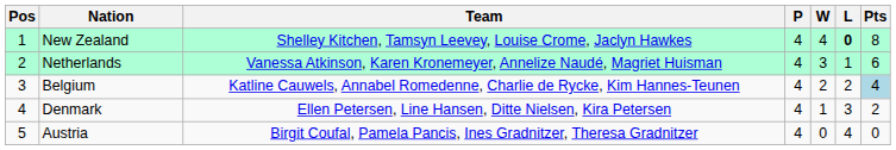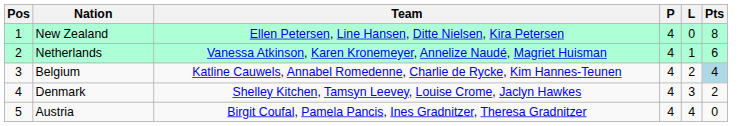 <table class="wikitable" style="font-size: 100%">
 <tr>
 <th width=20>Pos</th>
 <th width=150>Nation</th>
 <th width=650>Team</th>
 <th width=20>P</th>
-<th width=20>W</th>
 <th width=20>L</th>
 <th width=20>Pts</th>
 </tr>
 <tr align=center style="background: #ADFFD6;">
 <td>1</td>
 <td align="left"> New Zealand</td>
-<td><a href='#'>Shelley Kitchen</a>, <a href='#'>Tamsyn Leevey</a>, <a href='#'>Louise Crome</a>, <a href='#'>Jaclyn Hawkes</a></td>
+<td><a href='#'>Ellen Petersen</a>, <a href='#'>Line Hansen</a>, <a href='#'>Ditte Nielsen</a>, <a href='#'>Kira Petersen</a></td>
 <td>4</td>
-<td>4</td>
-<td><strong>0</strong></td>
+<td>0</td>
 <td>8</td>
 </tr>
 <tr align=center style="background: #ADFFD6;">
 <td>2</td>
 <td align="left"> Netherlands</td>
 <td><a href='#'>Vanessa Atkinson</a>, <a href='#'>Karen Kronemeyer</a>, <a href='#'>Annelize Naudé</a>, <a href='#'>Magriet Huisman</a></td>
 <td>4</td>
-<td>3</td>
 <td>1</td>
 <td>6</td>
 </tr>
 <tr align=center>
 <td>3</td>
 <td align="left"> Belgium</td>
 <td><a href='#'>Katline Cauwels</a>, <a href='#'>Annabel Romedenne</a>, <a href='#'>Charlie de Rycke</a>, <a href='#'>Kim Hannes-Teunen</a></td>
 <td>4</td>
 <td>2</td>
-<td>2</td>
 <td style="background: lightblue;">4</td>
 </tr>
 <tr align=center>
 <td>4</td>
 <td align="left"> Denmark</td>
-<td><a href='#'>Ellen Petersen</a>, <a href='#'>Line Hansen</a>, <a href='#'>Ditte Nielsen</a>, <a href='#'>Kira Petersen</a></td>
+<td><a href='#'>Shelley Kitchen</a>, <a href='#'>Tamsyn Leevey</a>, <a href='#'>Louise Crome</a>, <a href='#'>Jaclyn Hawkes</a></td>
 <td>4</td>
-<td>1</td>
 <td>3</td>
 <td>2</td>
 </tr>
 <tr align=center>
 <td>5</td>
 <td align="left"> Austria</td>
 <td><a href='#'>Birgit Coufal</a>, <a href='#'>Pamela Pancis</a>, <a href='#'>Ines Gradnitzer</a>, <a href='#'>Theresa Gradnitzer</a></td>
 <td>4</td>
-<td>0</td>
 <td>4</td>
 <td>0</td>
 </tr>
 </table>
